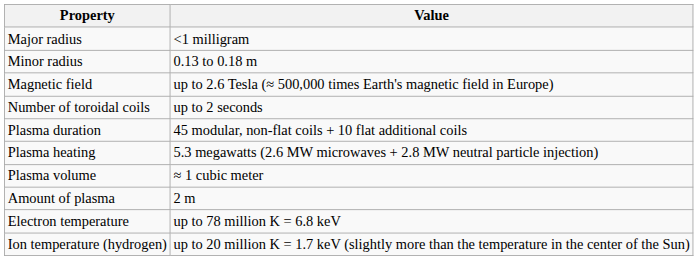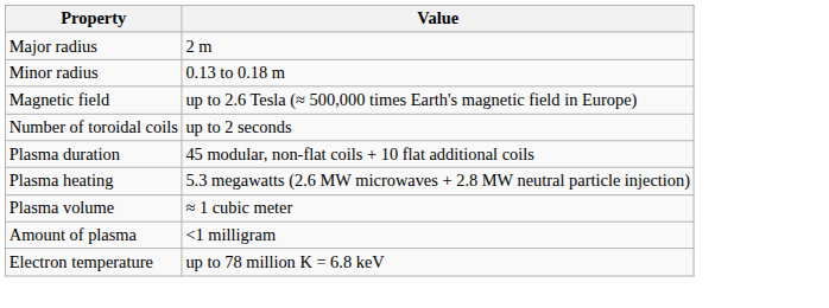 <table class="wikitable">
 <tr>
 <th>Property</th>
 <th>Value</th>
 </tr>
 <tr>
 <td>Major radius</td>
-<td><1 milligram</td>
+<td>2 m</td>
 </tr>
 <tr>
 <td>Minor radius</td>
 <td>0.13 to 0.18 m</td>
 </tr>
 <tr>
 <td>Magnetic field</td>
 <td>up to 2.6 Tesla (≈ 500,000 times Earth's magnetic field in Europe)</td>
 </tr>
 <tr>
 <td>Number of toroidal coils</td>
 <td>up to 2 seconds</td>
 </tr>
 <tr>
 <td>Plasma duration</td>
 <td>45 modular, non-flat coils + 10 flat additional coils</td>
 </tr>
 <tr>
 <td>Plasma heating</td>
 <td>5.3 megawatts (2.6 MW microwaves + 2.8 MW neutral particle injection)</td>
 </tr>
 <tr>
 <td>Plasma volume</td>
 <td>≈ 1 cubic meter</td>
 </tr>
 <tr>
 <td>Amount of plasma</td>
-<td>2 m</td>
+<td><1 milligram</td>
 </tr>
 <tr>
 <td>Electron temperature</td>
 <td>up to 78 million K = 6.8 keV</td>
 </tr>
-<tr>
-<td>Ion temperature (hydrogen)</td>
-<td>up to 20 million K = 1.7 keV (slightly more than the temperature in the center of the Sun)</td>
-</tr>
 </table>
